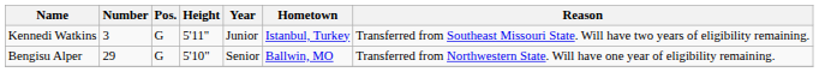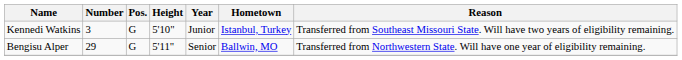 <table class="wikitable sortable" border="1">
 <tr align=center>
 <th style= >Name</th>
 <th style= >Number</th>
 <th style= >Pos.</th>
 <th style= >Height</th>
 <th style= >Year</th>
 <th style= >Hometown</th>
 <th style= >Reason</th>
 </tr>
 <tr>
 <td>Kennedi Watkins</td>
 <td>3</td>
 <td>G</td>
-<td>5'11"</td>
+<td>5'10"</td>
 <td>Junior</td>
 <td><a href='#'>Istanbul, Turkey</a></td>
 <td>Transferred from <a href='#'>Southeast Missouri State</a>. Will have two years of eligibility remaining.</td>
 </tr>
 <tr>
 <td>Bengisu Alper</td>
 <td>29</td>
 <td>G</td>
-<td>5'10"</td>
+<td>5'11"</td>
 <td>Senior</td>
 <td><a href='#'>Ballwin, MO</a></td>
 <td>Transferred from <a href='#'>Northwestern State</a>. Will have one year of eligibility remaining.</td>
 </tr>
 <tr>
 </tr>
 </table>
